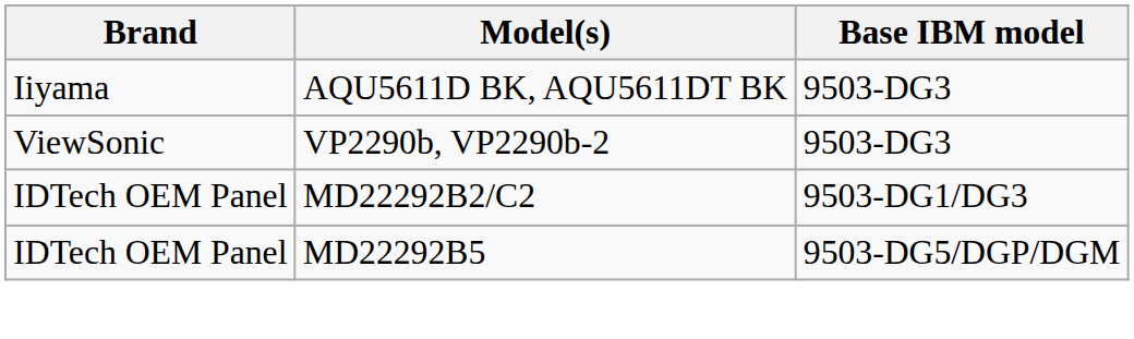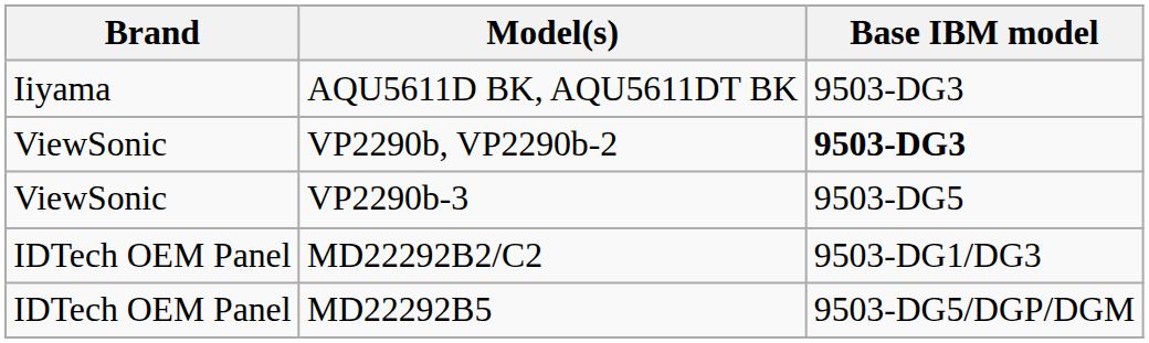 <table class="wikitable">
 <tr>
 <th>Brand</th>
 <th>Model(s)</th>
 <th>Base IBM model</th>
 </tr>
 <tr>
 <td>Iiyama</td>
 <td>AQU5611D BK, AQU5611DT BK</td>
 <td>9503-DG3</td>
 </tr>
 <tr>
 <td>ViewSonic</td>
 <td>VP2290b, VP2290b-2</td>
-<td>9503-DG3</td>
+<td><strong>9503-DG3</strong></td>
+</tr>
+<tr>
+<td>ViewSonic</td>
+<td>VP2290b-3</td>
+<td>9503-DG5</td>
 </tr>
 <tr>
 <td>IDTech OEM Panel</td>
 <td>MD22292B2/C2</td>
 <td>9503-DG1/DG3</td>
 </tr>
 <tr>
 <td>IDTech OEM Panel</td>
 <td>MD22292B5</td>
 <td>9503-DG5/DGP/DGM</td>
 </tr>
 </table>
